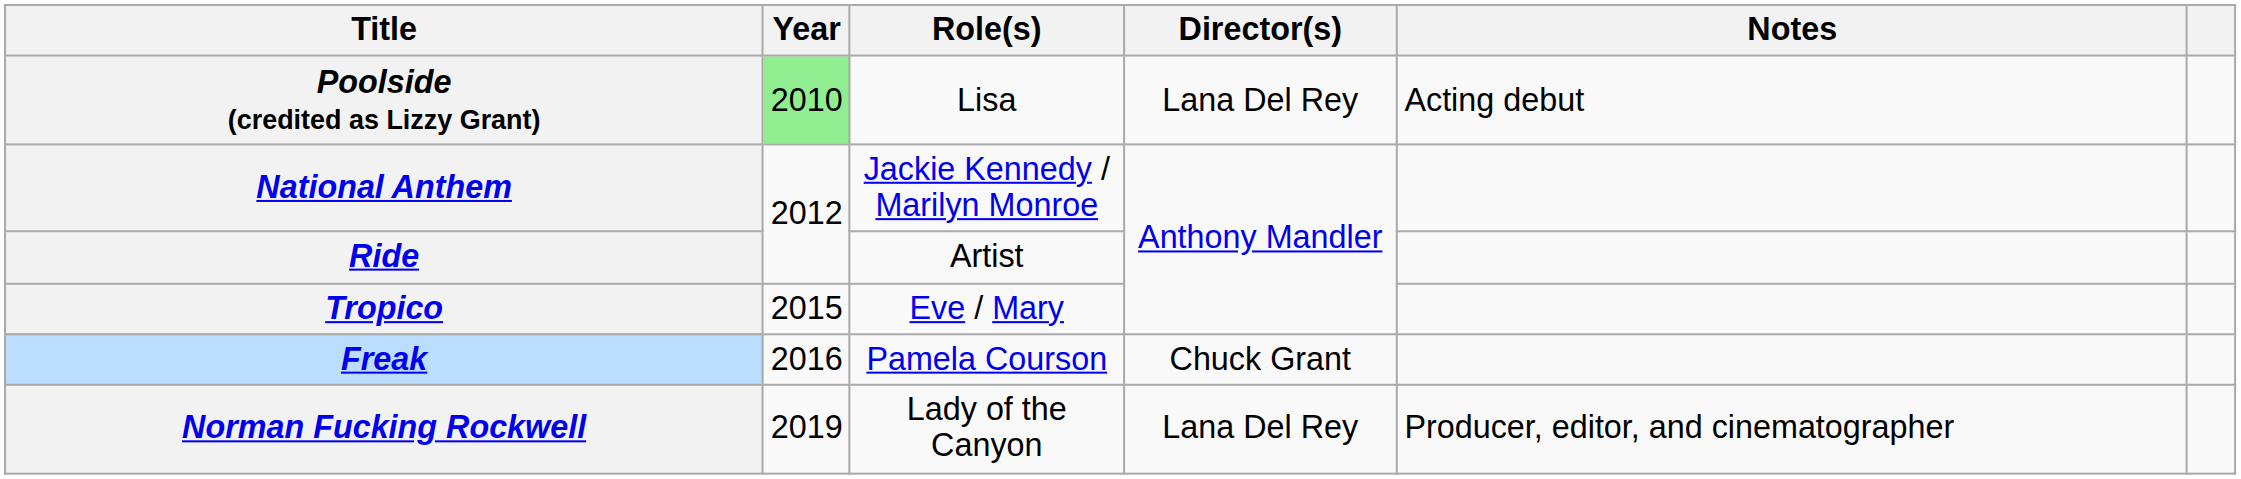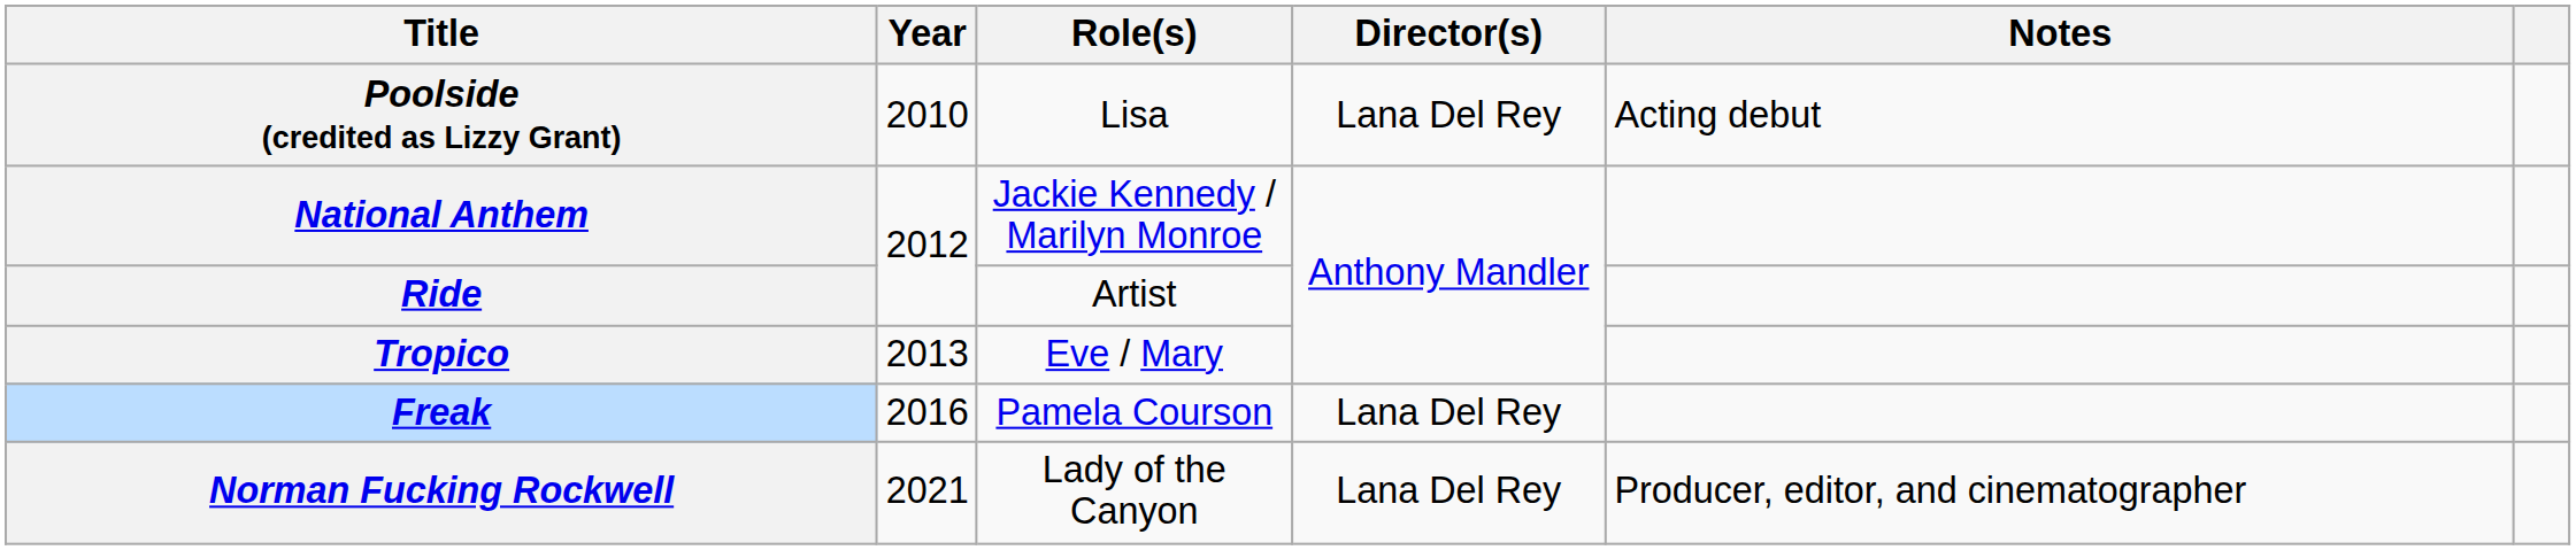 <table class="wikitable sortable plainrowheaders" style="text-align:center;">
 <tr>
 <th scope="col" style="width:23em;">Title</th>
 <th scope="col" style="width:2em;">Year</th>
 <th scope="col" style="width:8em;">Role(s)</th>
 <th scope="col" style="width:8em;">Director(s)</th>
 <th scope="col" class="unsortable" style="width:24em;">Notes</th>
 <th scope="col" class="unsortable" style="width:1em;"></th>
 </tr>
 <tr>
 <th scope="row"><em>Poolside</em><br><small>(credited as Lizzy Grant)</small></th>
-<td style="background: lightgreen;">2010</td>
+<td>2010</td>
 <td>Lisa</td>
 <td>Lana Del Rey</td>
 <td align="left">Acting debut</td>
 <td></td>
 </tr>
 <tr>
 <th scope="row"><em><a href='#'>National Anthem</a></em></th>
 <td rowspan="2">2012</td>
 <td><a href='#'>Jackie Kennedy</a> / <a href='#'>Marilyn Monroe</a></td>
 <td rowspan="3"><a href='#'>Anthony Mandler</a></td>
 <td align="left"></td>
 <td></td>
 </tr>
 <tr>
 <th scope="row"><em><a href='#'>Ride</a></em></th>
 <td>Artist</td>
 <td></td>
 <td></td>
 </tr>
 <tr>
 <th scope="row"><em><a href='#'>Tropico</a></em></th>
-<td>2015</td>
+<td>2013</td>
 <td><a href='#'>Eve</a> / <a href='#'>Mary</a></td>
 <td></td>
 <td></td>
 </tr>
 <tr>
 <th scope="row" style="background:#bdf;" scope="row"><em><a href='#'>Freak</a></em></th>
 <td>2016</td>
 <td><a href='#'>Pamela Courson</a></td>
-<td>Chuck Grant</td>
+<td>Lana Del Rey</td>
 <td align="left"></td>
 <td></td>
 </tr>
 <tr>
 <th scope="row"><em><a href='#'>Norman Fucking Rockwell</a></em></th>
-<td>2019</td>
+<td>2021</td>
 <td>Lady of the Canyon</td>
 <td>Lana Del Rey</td>
 <td align="left">Producer, editor, and cinematographer</td>
 <td></td>
 </tr>
 </table>
